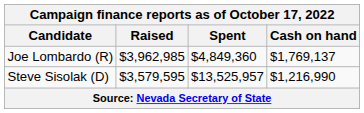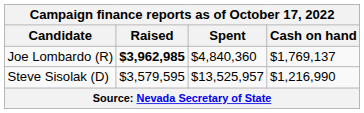 <table class="wikitable sortable">
 <tr>
 <th colspan=4>Campaign finance reports as of October 17, 2022</th>
 </tr>
 <tr style="text-align:center;">
 <th>Candidate</th>
 <th>Raised</th>
 <th>Spent</th>
 <th>Cash on hand</th>
 </tr>
 <tr>
 <td>Joe Lombardo (R)</td>
-<td>$3,962,985</td>
-<td>$4,849,360</td>
+<td><strong>$3,962,985</strong></td>
+<td>$4,840,360</td>
 <td>$1,769,137</td>
 </tr>
 <tr>
 <td>Steve Sisolak (D)</td>
 <td>$3,579,595</td>
 <td>$13,525,957</td>
 <td>$1,216,990</td>
 </tr>
 <tr>
 <th colspan="4"><small>Source: <a href='#'>Nevada Secretary of State</a></small></th>
 </tr>
 </table>
